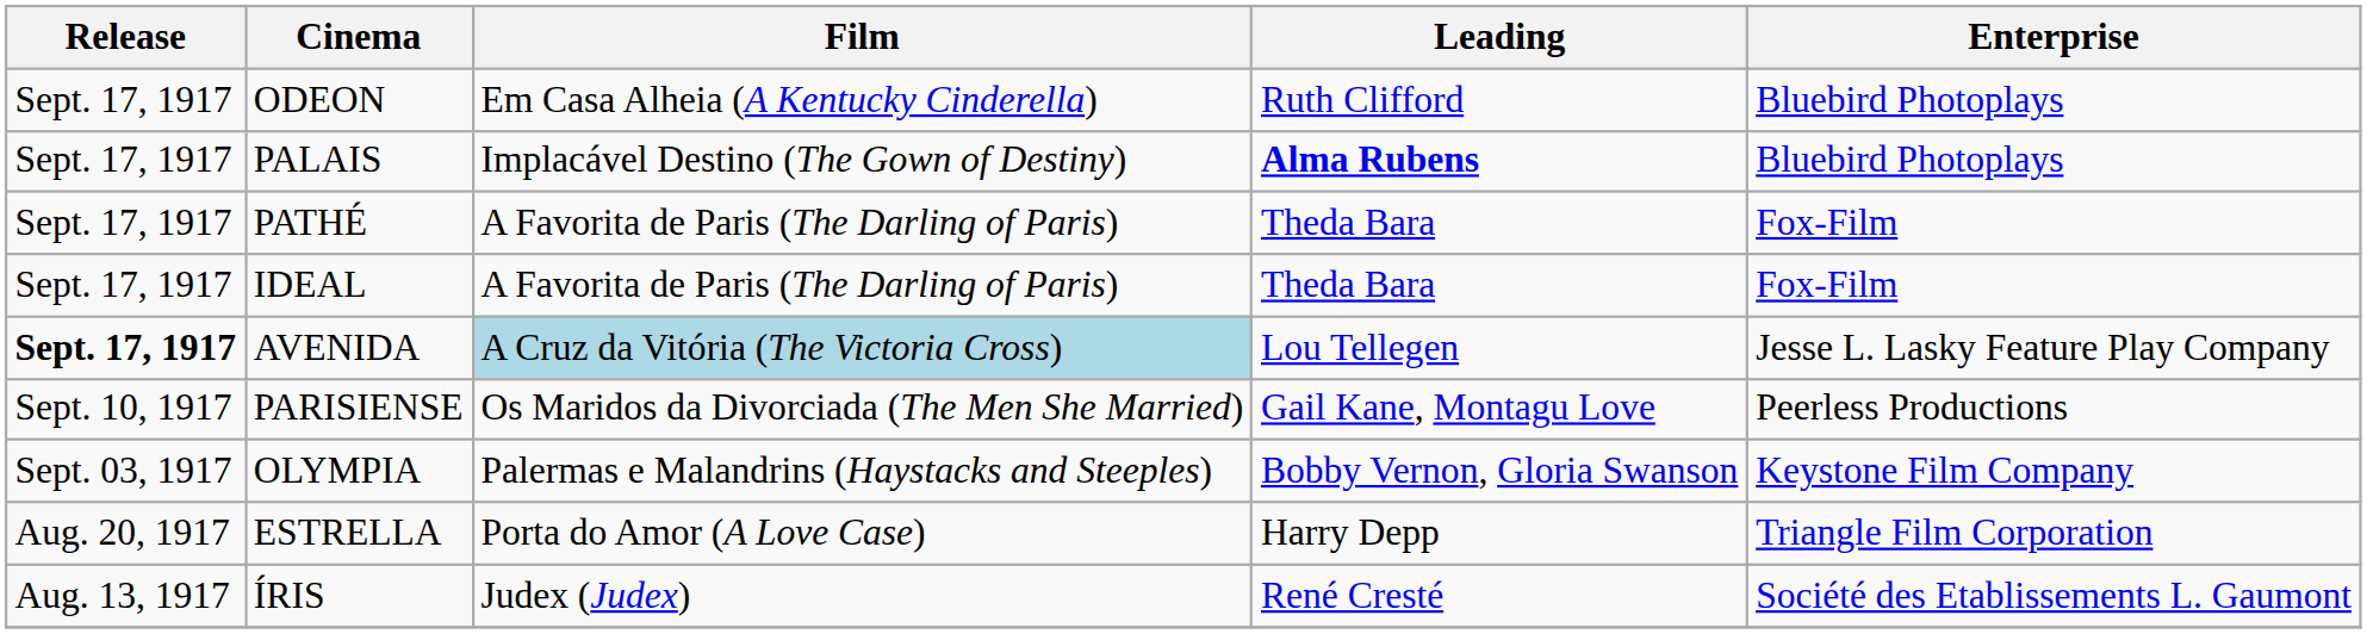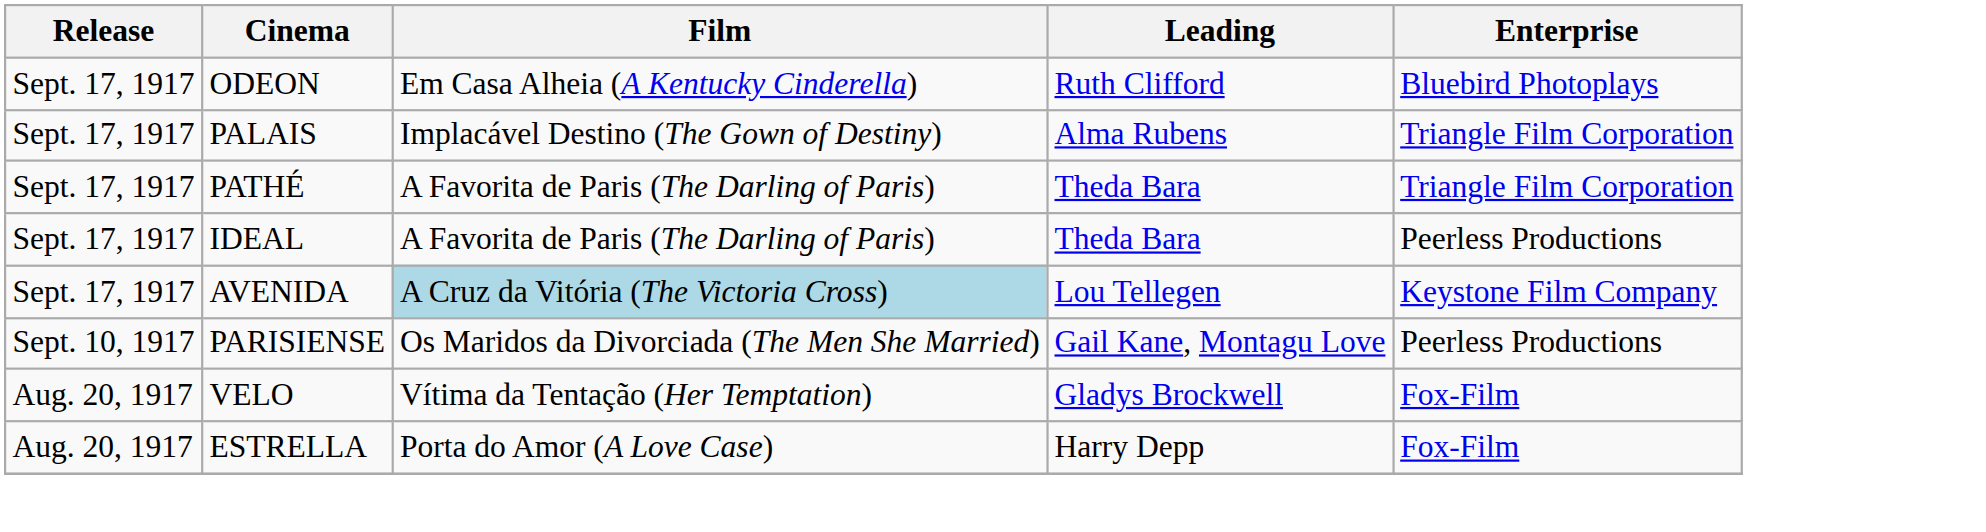 <table class="wikitable" style="font-size:90%;">
 <tr>
 <th>Release</th>
 <th>Cinema</th>
 <th>Film</th>
 <th>Leading</th>
 <th>Enterprise</th>
 </tr>
 <tr>
 <td>Sept. 17, 1917</td>
 <td>ODEON</td>
 <td>Em Casa Alheia (<em><a href='#'>A Kentucky Cinderella</a></em>)</td>
 <td><a href='#'>Ruth Clifford</a></td>
 <td><a href='#'>Bluebird Photoplays</a></td>
 </tr>
 <tr>
 <td>Sept. 17, 1917</td>
 <td>PALAIS</td>
 <td>Implacável Destino (<em>The Gown of Destiny</em>)</td>
-<td><strong><a href='#'>Alma Rubens</a></strong></td>
-<td><a href='#'>Bluebird Photoplays</a></td>
+<td><a href='#'>Alma Rubens</a></td>
+<td><a href='#'>Triangle Film Corporation</a></td>
 </tr>
 <tr>
 <td>Sept. 17, 1917</td>
 <td>PATHÉ</td>
 <td>A Favorita de Paris (<em>The Darling of Paris</em>)</td>
 <td><a href='#'>Theda Bara</a></td>
-<td><a href='#'>Fox-Film</a></td>
+<td><a href='#'>Triangle Film Corporation</a></td>
 </tr>
 <tr>
 <td>Sept. 17, 1917</td>
 <td>IDEAL</td>
 <td>A Favorita de Paris (<em>The Darling of Paris</em>)</td>
 <td><a href='#'>Theda Bara</a></td>
-<td><a href='#'>Fox-Film</a></td>
+<td>Peerless Productions</td>
 </tr>
 <tr>
-<td><strong>Sept. 17, 1917</strong></td>
+<td>Sept. 17, 1917</td>
 <td>AVENIDA</td>
 <td style="background: lightblue;">A Cruz da Vitória (<em>The Victoria Cross</em>)</td>
 <td><a href='#'>Lou Tellegen</a></td>
-<td>Jesse L. Lasky Feature Play Company</td>
+<td><a href='#'>Keystone Film Company</a></td>
 </tr>
 <tr>
 <td>Sept. 10, 1917</td>
 <td>PARISIENSE</td>
 <td>Os Maridos da Divorciada (<em>The Men She Married</em>)</td>
 <td><a href='#'>Gail Kane</a>, <a href='#'>Montagu Love</a></td>
 <td>Peerless Productions</td>
 </tr>
 <tr>
-<td>Sept. 03, 1917</td>
-<td>OLYMPIA</td>
-<td>Palermas e Malandrins (<em>Haystacks and Steeples</em>)</td>
-<td><a href='#'>Bobby Vernon</a>, <a href='#'>Gloria Swanson</a></td>
-<td><a href='#'>Keystone Film Company</a></td>
+<td>Aug. 20, 1917</td>
+<td>VELO</td>
+<td>Vítima da Tentação (<em>Her Temptation</em>)</td>
+<td><a href='#'>Gladys Brockwell</a></td>
+<td><a href='#'>Fox-Film</a></td>
 </tr>
 <tr>
 <td>Aug. 20, 1917</td>
 <td>ESTRELLA</td>
 <td>Porta do Amor (<em>A Love Case</em>)</td>
 <td>Harry Depp</td>
-<td><a href='#'>Triangle Film Corporation</a></td>
-</tr>
-<tr>
-<td>Aug. 13, 1917</td>
-<td>ÍRIS</td>
-<td>Judex (<em><a href='#'>Judex</a></em>)</td>
-<td><a href='#'>René Cresté</a></td>
-<td><a href='#'>Société des Etablissements L. Gaumont</a></td>
+<td><a href='#'>Fox-Film</a></td>
 </tr>
 <tr>
 </tr>
 </table>
